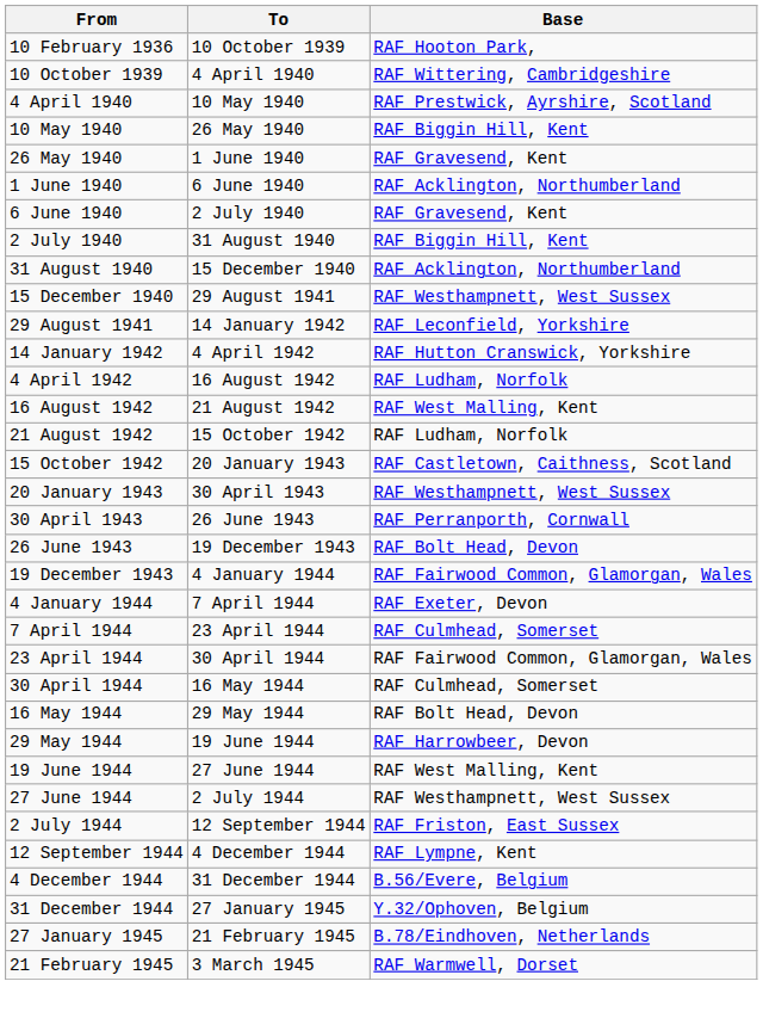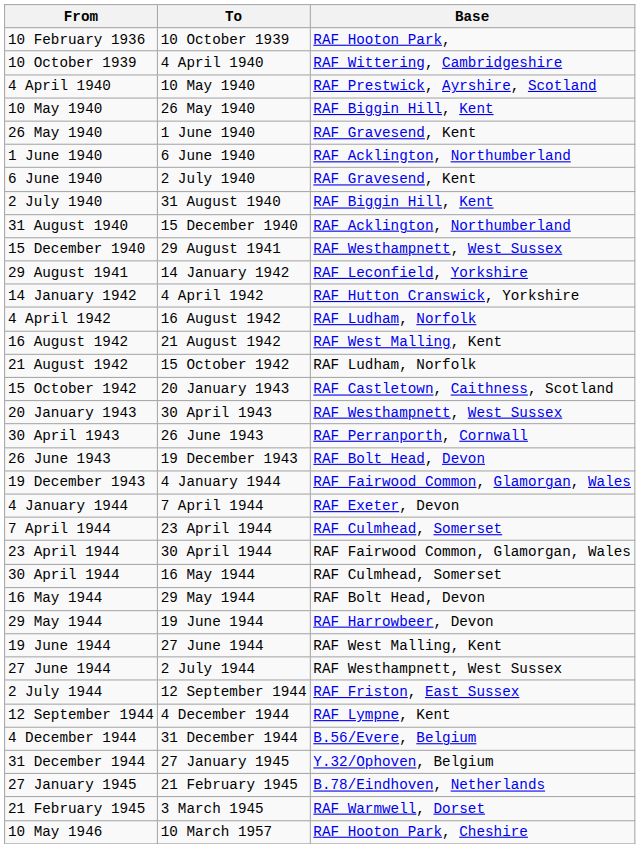 <table class="wikitable">
 <tr>
 <th>From</th>
 <th>To</th>
 <th>Base</th>
 </tr>
 <tr>
 <td>10 February 1936</td>
 <td>10 October 1939</td>
 <td><a href='#'>RAF Hooton Park</a>,</td>
 </tr>
 <tr>
 <td>10 October 1939</td>
 <td>4 April 1940</td>
 <td><a href='#'>RAF Wittering</a>, <a href='#'>Cambridgeshire</a></td>
 </tr>
 <tr>
 <td>4 April 1940</td>
 <td>10 May 1940</td>
 <td><a href='#'>RAF Prestwick</a>, <a href='#'>Ayrshire</a>, <a href='#'>Scotland</a></td>
 </tr>
 <tr>
 <td>10 May 1940</td>
 <td>26 May 1940</td>
 <td><a href='#'>RAF Biggin Hill</a>, <a href='#'>Kent</a></td>
 </tr>
 <tr>
 <td>26 May 1940</td>
 <td>1 June 1940</td>
 <td><a href='#'>RAF Gravesend</a>, Kent</td>
 </tr>
 <tr>
 <td>1 June 1940</td>
 <td>6 June 1940</td>
 <td><a href='#'>RAF Acklington</a>, <a href='#'>Northumberland</a></td>
 </tr>
 <tr>
 <td>6 June 1940</td>
 <td>2 July 1940</td>
 <td><a href='#'>RAF Gravesend</a>, Kent</td>
 </tr>
 <tr>
 <td>2 July 1940</td>
 <td>31 August 1940</td>
 <td><a href='#'>RAF Biggin Hill</a>, <a href='#'>Kent</a></td>
 </tr>
 <tr>
 <td>31 August 1940</td>
 <td>15 December 1940</td>
 <td><a href='#'>RAF Acklington</a>, <a href='#'>Northumberland</a></td>
 </tr>
 <tr>
 <td>15 December 1940</td>
 <td>29 August 1941</td>
 <td><a href='#'>RAF Westhampnett</a>, <a href='#'>West Sussex</a></td>
 </tr>
 <tr>
 <td>29 August 1941</td>
 <td>14 January 1942</td>
 <td><a href='#'>RAF Leconfield</a>, <a href='#'>Yorkshire</a></td>
 </tr>
 <tr>
 <td>14 January 1942</td>
 <td>4 April 1942</td>
 <td><a href='#'>RAF Hutton Cranswick</a>, Yorkshire</td>
 </tr>
 <tr>
 <td>4 April 1942</td>
 <td>16 August 1942</td>
 <td><a href='#'>RAF Ludham</a>, <a href='#'>Norfolk</a></td>
 </tr>
 <tr>
 <td>16 August 1942</td>
 <td>21 August 1942</td>
 <td><a href='#'>RAF West Malling</a>, Kent</td>
 </tr>
 <tr>
 <td>21 August 1942</td>
 <td>15 October 1942</td>
 <td>RAF Ludham, Norfolk</td>
 </tr>
 <tr>
 <td>15 October 1942</td>
 <td>20 January 1943</td>
 <td><a href='#'>RAF Castletown</a>, <a href='#'>Caithness</a>, Scotland</td>
 </tr>
 <tr>
 <td>20 January 1943</td>
 <td>30 April 1943</td>
 <td><a href='#'>RAF Westhampnett</a>, <a href='#'>West Sussex</a></td>
 </tr>
 <tr>
 <td>30 April 1943</td>
 <td>26 June 1943</td>
 <td><a href='#'>RAF Perranporth</a>, <a href='#'>Cornwall</a></td>
 </tr>
 <tr>
 <td>26 June 1943</td>
 <td>19 December 1943</td>
 <td><a href='#'>RAF Bolt Head</a>, <a href='#'>Devon</a></td>
 </tr>
 <tr>
 <td>19 December 1943</td>
 <td>4 January 1944</td>
 <td><a href='#'>RAF Fairwood Common</a>, <a href='#'>Glamorgan</a>, <a href='#'>Wales</a></td>
 </tr>
 <tr>
 <td>4 January 1944</td>
 <td>7 April 1944</td>
 <td><a href='#'>RAF Exeter</a>, Devon</td>
 </tr>
 <tr>
 <td>7 April 1944</td>
 <td>23 April 1944</td>
 <td><a href='#'>RAF Culmhead</a>, <a href='#'>Somerset</a></td>
 </tr>
 <tr>
 <td>23 April 1944</td>
 <td>30 April 1944</td>
 <td>RAF Fairwood Common, Glamorgan, Wales</td>
 </tr>
 <tr>
 <td>30 April 1944</td>
 <td>16 May 1944</td>
 <td>RAF Culmhead, Somerset</td>
 </tr>
 <tr>
 <td>16 May 1944</td>
 <td>29 May 1944</td>
 <td>RAF Bolt Head, Devon</td>
 </tr>
 <tr>
 <td>29 May 1944</td>
 <td>19 June 1944</td>
 <td><a href='#'>RAF Harrowbeer</a>, Devon</td>
 </tr>
 <tr>
 <td>19 June 1944</td>
 <td>27 June 1944</td>
 <td>RAF West Malling, Kent</td>
 </tr>
 <tr>
 <td>27 June 1944</td>
 <td>2 July 1944</td>
 <td>RAF Westhampnett, West Sussex</td>
 </tr>
 <tr>
 <td>2 July 1944</td>
 <td>12 September 1944</td>
 <td><a href='#'>RAF Friston</a>, <a href='#'>East Sussex</a></td>
 </tr>
 <tr>
 <td>12 September 1944</td>
 <td>4 December 1944</td>
 <td><a href='#'>RAF Lympne</a>, Kent</td>
 </tr>
 <tr>
 <td>4 December 1944</td>
 <td>31 December 1944</td>
 <td><a href='#'>B.56/Evere</a>, <a href='#'>Belgium</a></td>
 </tr>
 <tr>
 <td>31 December 1944</td>
 <td>27 January 1945</td>
 <td><a href='#'>Y.32/Ophoven</a>, Belgium</td>
 </tr>
 <tr>
 <td>27 January 1945</td>
 <td>21 February 1945</td>
 <td><a href='#'>B.78/Eindhoven</a>, <a href='#'>Netherlands</a></td>
 </tr>
 <tr>
 <td>21 February 1945</td>
 <td>3 March 1945</td>
 <td><a href='#'>RAF Warmwell</a>, <a href='#'>Dorset</a></td>
 </tr>
+<tr>
+<td>10 May 1946</td>
+<td>10 March 1957</td>
+<td><a href='#'>RAF Hooton Park</a>, <a href='#'>Cheshire</a></td>
+</tr>
 </table>
